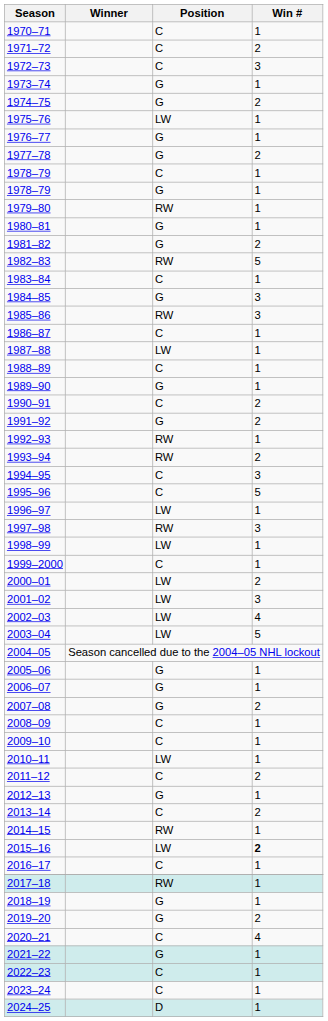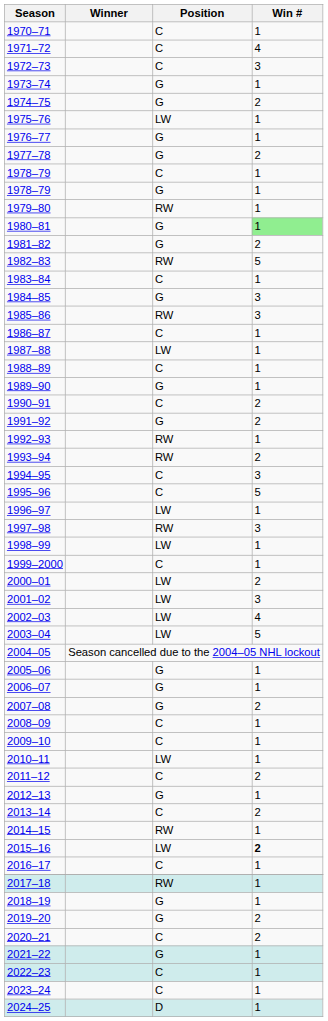 <table class="wikitable sortable">
 <tr>
 <th>Season</th>
 <th>Winner</th>
 <th>Position</th>
 <th>Win #</th>
 </tr>
 <tr>
 <td><a href='#'>1970–71</a></td>
 <td></td>
 <td>C</td>
 <td>1</td>
 </tr>
 <tr>
 <td><a href='#'>1971–72</a></td>
 <td></td>
 <td>C</td>
-<td>2</td>
+<td>4</td>
 </tr>
 <tr>
 <td><a href='#'>1972–73</a></td>
 <td></td>
 <td>C</td>
 <td>3</td>
 </tr>
 <tr>
 <td><a href='#'>1973–74</a></td>
 <td></td>
 <td>G</td>
 <td>1</td>
 </tr>
 <tr>
 <td><a href='#'>1974–75</a></td>
 <td></td>
 <td>G</td>
 <td>2</td>
 </tr>
 <tr>
 <td><a href='#'>1975–76</a></td>
 <td></td>
 <td>LW</td>
 <td>1</td>
 </tr>
 <tr>
 <td><a href='#'>1976–77</a></td>
 <td></td>
 <td>G</td>
 <td>1</td>
 </tr>
 <tr>
 <td><a href='#'>1977–78</a></td>
 <td></td>
 <td>G</td>
 <td>2</td>
 </tr>
 <tr>
 <td><a href='#'>1978–79</a></td>
 <td></td>
 <td>C</td>
 <td>1</td>
 </tr>
 <tr>
 <td><a href='#'>1978–79</a></td>
 <td></td>
 <td>G</td>
 <td>1</td>
 </tr>
 <tr>
 <td><a href='#'>1979–80</a></td>
 <td></td>
 <td>RW</td>
 <td>1</td>
 </tr>
 <tr>
 <td><a href='#'>1980–81</a></td>
 <td></td>
 <td>G</td>
-<td>1</td>
+<td style="background: lightgreen;">1</td>
 </tr>
 <tr>
 <td><a href='#'>1981–82</a></td>
 <td></td>
 <td>G</td>
 <td>2</td>
 </tr>
 <tr>
 <td><a href='#'>1982–83</a></td>
 <td></td>
 <td>RW</td>
 <td>5</td>
 </tr>
 <tr>
 <td><a href='#'>1983–84</a></td>
 <td></td>
 <td>C</td>
 <td>1</td>
 </tr>
 <tr>
 <td><a href='#'>1984–85</a></td>
 <td></td>
 <td>G</td>
 <td>3</td>
 </tr>
 <tr>
 <td><a href='#'>1985–86</a></td>
 <td></td>
 <td>RW</td>
 <td>3</td>
 </tr>
 <tr>
 <td><a href='#'>1986–87</a></td>
 <td></td>
 <td>C</td>
 <td>1</td>
 </tr>
 <tr>
 <td><a href='#'>1987–88</a></td>
 <td></td>
 <td>LW</td>
 <td>1</td>
 </tr>
 <tr>
 <td><a href='#'>1988–89</a></td>
 <td></td>
 <td>C</td>
 <td>1</td>
 </tr>
 <tr>
 <td><a href='#'>1989–90</a></td>
 <td></td>
 <td>G</td>
 <td>1</td>
 </tr>
 <tr>
 <td><a href='#'>1990–91</a></td>
 <td></td>
 <td>C</td>
 <td>2</td>
 </tr>
 <tr>
 <td><a href='#'>1991–92</a></td>
 <td></td>
 <td>G</td>
 <td>2</td>
 </tr>
 <tr>
 <td><a href='#'>1992–93</a></td>
 <td></td>
 <td>RW</td>
 <td>1</td>
 </tr>
 <tr>
 <td><a href='#'>1993–94</a></td>
 <td></td>
 <td>RW</td>
 <td>2</td>
 </tr>
 <tr>
 <td><a href='#'>1994–95</a></td>
 <td></td>
 <td>C</td>
 <td>3</td>
 </tr>
 <tr>
 <td><a href='#'>1995–96</a></td>
 <td></td>
 <td>C</td>
 <td>5</td>
 </tr>
 <tr>
 <td><a href='#'>1996–97</a></td>
 <td></td>
 <td>LW</td>
 <td>1</td>
 </tr>
 <tr>
 <td><a href='#'>1997–98</a></td>
 <td></td>
 <td>RW</td>
 <td>3</td>
 </tr>
 <tr>
 <td><a href='#'>1998–99</a></td>
 <td></td>
 <td>LW</td>
 <td>1</td>
 </tr>
 <tr>
 <td><a href='#'>1999–2000</a></td>
 <td></td>
 <td>C</td>
 <td>1</td>
 </tr>
 <tr>
 <td><a href='#'>2000–01</a></td>
 <td></td>
 <td>LW</td>
 <td>2</td>
 </tr>
 <tr>
 <td><a href='#'>2001–02</a></td>
 <td></td>
 <td>LW</td>
 <td>3</td>
 </tr>
 <tr>
 <td><a href='#'>2002–03</a></td>
 <td></td>
 <td>LW</td>
 <td>4</td>
 </tr>
 <tr>
 <td><a href='#'>2003–04</a></td>
 <td></td>
 <td>LW</td>
 <td>5</td>
 </tr>
 <tr>
 <td><a href='#'>2004–05</a></td>
 <td colspan="3">Season cancelled due to the <a href='#'>2004–05 NHL lockout</a></td>
 </tr>
 <tr>
 <td><a href='#'>2005–06</a></td>
 <td></td>
 <td>G</td>
 <td>1</td>
 </tr>
 <tr>
 <td><a href='#'>2006–07</a></td>
 <td></td>
 <td>G</td>
 <td>1</td>
 </tr>
 <tr>
 <td><a href='#'>2007–08</a></td>
 <td></td>
 <td>G</td>
 <td>2</td>
 </tr>
 <tr>
 <td><a href='#'>2008–09</a></td>
 <td></td>
 <td>C</td>
 <td>1</td>
 </tr>
 <tr>
 <td><a href='#'>2009–10</a></td>
 <td></td>
 <td>C</td>
 <td>1</td>
 </tr>
 <tr>
 <td><a href='#'>2010–11</a></td>
 <td></td>
 <td>LW</td>
 <td>1</td>
 </tr>
 <tr>
 <td><a href='#'>2011–12</a></td>
 <td></td>
 <td>C</td>
 <td>2</td>
 </tr>
 <tr>
 <td><a href='#'>2012–13</a></td>
 <td></td>
 <td>G</td>
 <td>1</td>
 </tr>
 <tr>
 <td><a href='#'>2013–14</a></td>
 <td> </td>
 <td>C</td>
 <td>2</td>
 </tr>
 <tr>
 <td><a href='#'>2014–15</a></td>
 <td> </td>
 <td>RW</td>
 <td>1</td>
 </tr>
 <tr>
 <td><a href='#'>2015–16</a></td>
 <td> </td>
 <td>LW</td>
 <td><strong>2</strong></td>
 </tr>
 <tr>
 <td><a href='#'>2016–17</a></td>
 <td></td>
 <td>C</td>
 <td>1</td>
 </tr>
 <tr>
 </tr>
 <tr bgcolor="#CFECEC">
 <td><a href='#'>2017–18</a></td>
 <td></td>
 <td>RW</td>
 <td>1</td>
 </tr>
 <tr>
 <td><a href='#'>2018–19</a></td>
 <td></td>
 <td>G</td>
 <td>1</td>
 </tr>
 <tr>
 <td><a href='#'>2019–20</a></td>
 <td></td>
 <td>G</td>
 <td>2</td>
 </tr>
 <tr>
 <td><a href='#'>2020–21</a></td>
 <td></td>
 <td>C</td>
-<td>4</td>
+<td>2</td>
 </tr>
 <tr bgcolor="#CFECEC">
 <td><a href='#'>2021–22</a></td>
 <td></td>
 <td>G</td>
 <td>1</td>
 </tr>
 <tr bgcolor="#CFECEC">
 <td><a href='#'>2022–23</a></td>
 <td></td>
 <td>C</td>
 <td>1</td>
 </tr>
 <tr>
 <td><a href='#'>2023–24</a></td>
 <td></td>
 <td>C</td>
 <td>1</td>
 </tr>
 <tr bgcolor="#CFECEC">
 <td><a href='#'>2024–25</a></td>
 <td></td>
 <td>D</td>
 <td>1</td>
 </tr>
 </table>
